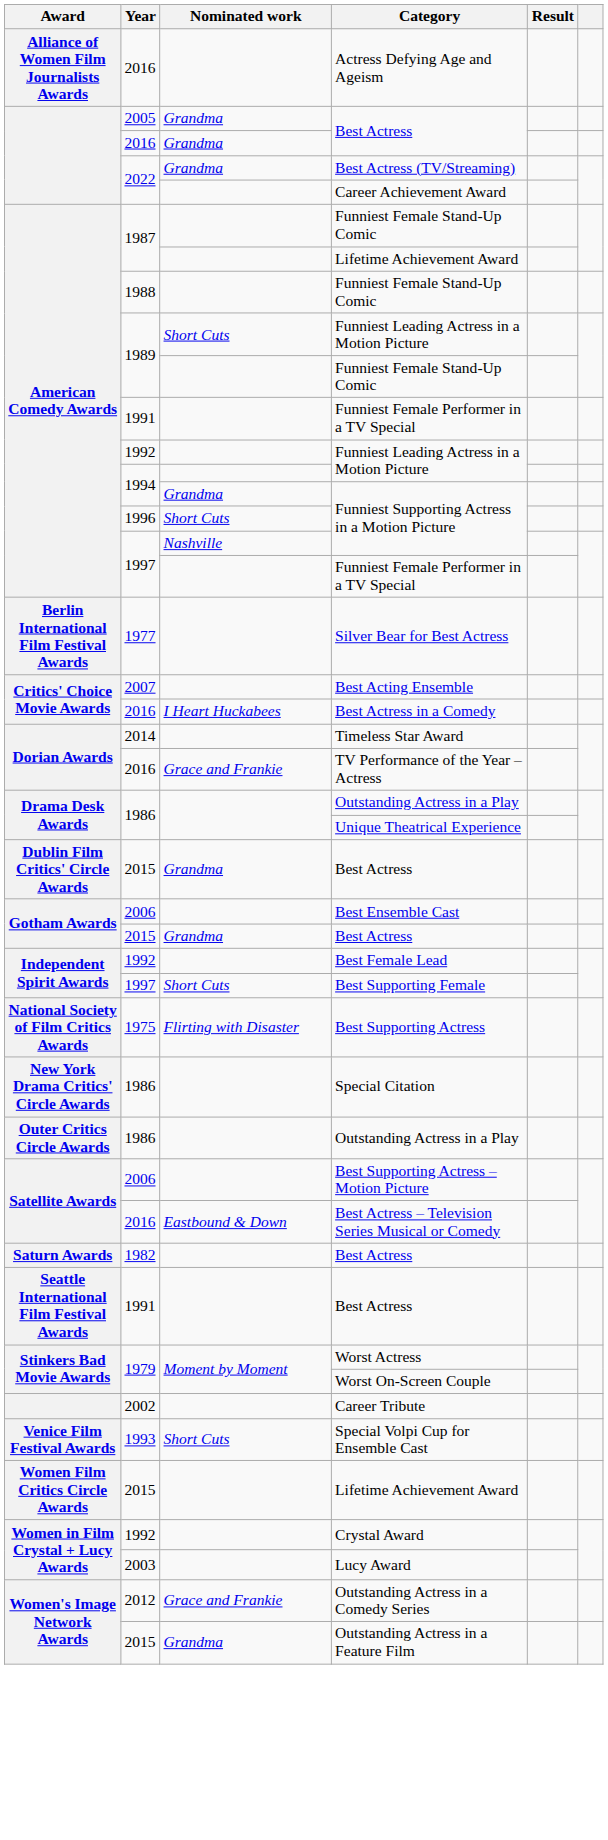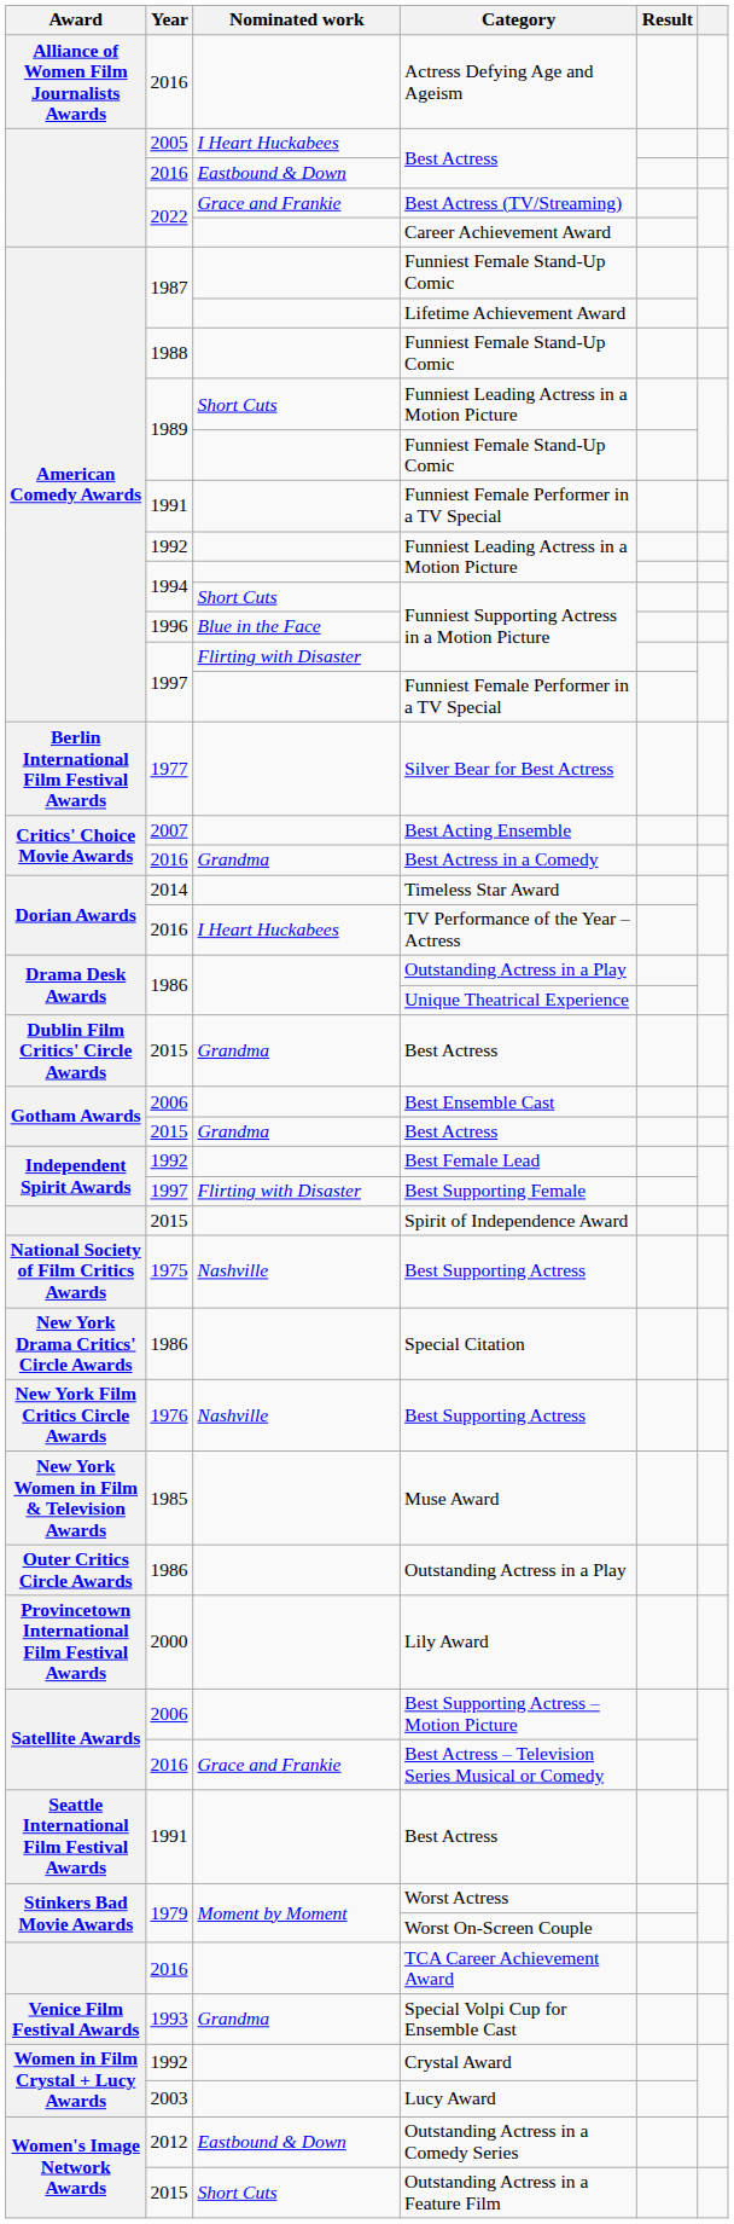 <table class="wikitable sortable plainrowheaders" style="width:99%;">
 <tr>
 <th scope="col" style="width:19%;">Award</th>
 <th scope="col" style="width:6%;">Year</th>
 <th scope="col" style="width:28%;">Nominated work</th>
 <th scope="col" style="width:32%;">Category</th>
 <th scope="col" style="width:8%;">Result</th>
 <th scope="col" style="width:4%;" class="unsortable"></th>
 </tr>
 <tr>
 <th scope="row"><a href='#'>Alliance of Women Film Journalists Awards</a></th>
 <td>2016</td>
 <td></td>
 <td>Actress Defying Age and Ageism</td>
 <td></td>
 <td style="text-align:center;"></td>
 </tr>
 <tr>
 <th scope="row" rowspan="4"></th>
 <td><a href='#'>2005</a></td>
-<td><em><a href='#'>Grandma</a></em></td>
+<td><em><a href='#'>I Heart Huckabees</a></em></td>
 <td rowspan="2"><a href='#'>Best Actress</a></td>
 <td></td>
 <td style="text-align:center;"></td>
 </tr>
 <tr>
 <td><a href='#'>2016</a></td>
-<td><em><a href='#'>Grandma</a></em></td>
+<td><em><a href='#'>Eastbound & Down</a></em></td>
 <td></td>
 <td style="text-align:center;"></td>
 </tr>
 <tr>
 <td rowspan="2"><a href='#'>2022</a></td>
-<td><em><a href='#'>Grandma</a></em></td>
+<td><em><a href='#'>Grace and Frankie</a></em></td>
 <td><a href='#'>Best Actress (TV/Streaming)</a></td>
 <td></td>
 <td style="text-align:center;" rowspan="2"></td>
 </tr>
 <tr>
 <td></td>
 <td>Career Achievement Award</td>
 <td></td>
 </tr>
 <tr>
 <th scope="row" rowspan="12"><a href='#'>American Comedy Awards</a></th>
 <td rowspan="2">1987</td>
 <td></td>
 <td>Funniest Female Stand-Up Comic</td>
 <td></td>
 <td style="text-align:center;" rowspan="2"></td>
 </tr>
 <tr>
 <td></td>
 <td>Lifetime Achievement Award</td>
 <td></td>
 </tr>
 <tr>
 <td>1988</td>
 <td></td>
 <td>Funniest Female Stand-Up Comic</td>
 <td></td>
 <td style="text-align:center;"></td>
 </tr>
 <tr>
 <td rowspan="2">1989</td>
 <td><em><a href='#'>Short Cuts</a></em></td>
 <td>Funniest Leading Actress in a Motion Picture</td>
 <td></td>
 <td style="text-align:center;" rowspan="2"></td>
 </tr>
 <tr>
 <td></td>
 <td>Funniest Female Stand-Up Comic</td>
 <td></td>
 </tr>
 <tr>
 <td>1991</td>
 <td></td>
 <td>Funniest Female Performer in a TV Special</td>
 <td></td>
 <td style="text-align:center;"></td>
 </tr>
 <tr>
 <td>1992</td>
 <td></td>
 <td rowspan="2">Funniest Leading Actress in a Motion Picture</td>
 <td></td>
 <td style="text-align:center;"></td>
 </tr>
 <tr>
 <td rowspan="2">1994</td>
 <td></td>
 <td></td>
 <td style="text-align:center;"></td>
 </tr>
 <tr>
-<td><em><a href='#'>Grandma</a></em></td>
+<td><em><a href='#'>Short Cuts</a></em></td>
 <td rowspan="3">Funniest Supporting Actress in a Motion Picture</td>
 <td></td>
 <td style="text-align:center;"></td>
 </tr>
 <tr>
 <td>1996</td>
-<td><em><a href='#'>Short Cuts</a></em></td>
+<td><em><a href='#'>Blue in the Face</a></em></td>
 <td></td>
 <td style="text-align:center;"></td>
 </tr>
 <tr>
 <td rowspan="2">1997</td>
-<td><em><a href='#'>Nashville</a></em></td>
+<td><em><a href='#'>Flirting with Disaster</a></em></td>
 <td></td>
 <td style="text-align:center;" rowspan="2"></td>
 </tr>
 <tr>
 <td></td>
 <td>Funniest Female Performer in a TV Special</td>
 <td></td>
 </tr>
 <tr>
 <th scope="row"><a href='#'>Berlin International Film Festival Awards</a></th>
 <td><a href='#'>1977</a></td>
 <td></td>
 <td><a href='#'>Silver Bear for Best Actress</a></td>
 <td></td>
 <td style="text-align:center;"></td>
 </tr>
 <tr>
 <th scope="row" rowspan="2"><a href='#'>Critics' Choice Movie Awards</a></th>
 <td><a href='#'>2007</a></td>
 <td></td>
 <td><a href='#'>Best Acting Ensemble</a></td>
 <td></td>
 <td style="text-align:center;"></td>
 </tr>
 <tr>
 <td><a href='#'>2016</a></td>
-<td><em><a href='#'>I Heart Huckabees</a></em></td>
+<td><em><a href='#'>Grandma</a></em></td>
 <td><a href='#'>Best Actress in a Comedy</a></td>
 <td></td>
 <td style="text-align:center;"></td>
 </tr>
 <tr>
 <th scope="row" rowspan="2"><a href='#'>Dorian Awards</a></th>
 <td>2014</td>
 <td></td>
 <td>Timeless Star Award</td>
 <td></td>
 <td style="text-align:center;" rowspan="2"></td>
 </tr>
 <tr>
 <td>2016</td>
-<td><em><a href='#'>Grace and Frankie</a></em></td>
+<td><em><a href='#'>I Heart Huckabees</a></em></td>
 <td>TV Performance of the Year – Actress</td>
 <td></td>
 </tr>
 <tr>
 <th scope="row" rowspan="2"><a href='#'>Drama Desk Awards</a></th>
 <td rowspan="2">1986</td>
 <td rowspan="2"></td>
 <td><a href='#'>Outstanding Actress in a Play</a></td>
 <td></td>
 <td style="text-align:center;" rowspan="2"></td>
 </tr>
 <tr>
 <td><a href='#'>Unique Theatrical Experience</a></td>
 <td></td>
 </tr>
 <tr>
 <th scope="row"><a href='#'>Dublin Film Critics' Circle Awards</a></th>
 <td>2015</td>
 <td><em><a href='#'>Grandma</a></em></td>
 <td>Best Actress</td>
 <td></td>
 <td style="text-align:center;"></td>
 </tr>
 <tr>
 <th scope="row" rowspan="2"><a href='#'>Gotham Awards</a></th>
 <td><a href='#'>2006</a></td>
 <td></td>
 <td><a href='#'>Best Ensemble Cast</a></td>
 <td></td>
 <td style="text-align:center;"></td>
 </tr>
 <tr>
 <td><a href='#'>2015</a></td>
 <td><em><a href='#'>Grandma</a></em></td>
 <td><a href='#'>Best Actress</a></td>
 <td></td>
 <td style="text-align:center;"></td>
 </tr>
 <tr>
 <th scope="row" rowspan="2"><a href='#'>Independent Spirit Awards</a></th>
 <td><a href='#'>1992</a></td>
 <td></td>
 <td><a href='#'>Best Female Lead</a></td>
 <td></td>
 <td style="text-align:center;" rowspan="2"></td>
 </tr>
 <tr>
 <td><a href='#'>1997</a></td>
-<td><em><a href='#'>Short Cuts</a></em></td>
+<td><em><a href='#'>Flirting with Disaster</a></em></td>
 <td><a href='#'>Best Supporting Female</a></td>
 <td></td>
 </tr>
 <tr>
+<th scope="row"></th>
+<td>2015</td>
+<td></td>
+<td>Spirit of Independence Award</td>
+<td></td>
+<td style="text-align:center;"></td>
+</tr>
+<tr>
 <th scope="row"><a href='#'>National Society of Film Critics Awards</a></th>
 <td><a href='#'>1975</a></td>
-<td><em><a href='#'>Flirting with Disaster</a></em></td>
+<td><em><a href='#'>Nashville</a></em></td>
 <td><a href='#'>Best Supporting Actress</a></td>
 <td></td>
 <td style="text-align:center;"></td>
 </tr>
 <tr>
 <th scope="row"><a href='#'>New York Drama Critics' Circle Awards</a></th>
 <td>1986</td>
 <td></td>
 <td>Special Citation</td>
 <td></td>
 <td style="text-align:center;"></td>
 </tr>
 <tr>
+<th scope="row"><a href='#'>New York Film Critics Circle Awards</a></th>
+<td><a href='#'>1976</a></td>
+<td><em><a href='#'>Nashville</a></em></td>
+<td><a href='#'>Best Supporting Actress</a></td>
+<td></td>
+<td style="text-align:center;"></td>
+</tr>
+<tr>
+<th scope="row"><a href='#'>New York Women in Film & Television Awards</a></th>
+<td>1985</td>
+<td></td>
+<td>Muse Award</td>
+<td></td>
+<td style="text-align:center;"></td>
+</tr>
+<tr>
 <th scope="row"><a href='#'>Outer Critics Circle Awards</a></th>
 <td>1986</td>
 <td></td>
 <td>Outstanding Actress in a Play</td>
+<td></td>
+<td style="text-align:center;"></td>
+</tr>
+<tr>
+<th scope="row"><a href='#'>Provincetown International Film Festival Awards</a></th>
+<td>2000</td>
+<td></td>
+<td>Lily Award</td>
 <td></td>
 <td style="text-align:center;"></td>
 </tr>
 <tr>
 <th scope="row" rowspan="2"><a href='#'>Satellite Awards</a></th>
 <td><a href='#'>2006</a></td>
 <td></td>
 <td><a href='#'>Best Supporting Actress – Motion Picture</a></td>
 <td></td>
 <td style="text-align:center;" rowspan="2"></td>
 </tr>
 <tr>
 <td><a href='#'>2016</a></td>
-<td><em><a href='#'>Eastbound & Down</a></em></td>
+<td><em><a href='#'>Grace and Frankie</a></em></td>
 <td><a href='#'>Best Actress – Television Series Musical or Comedy</a></td>
 <td></td>
-</tr>
-<tr>
-<th scope="row"><a href='#'>Saturn Awards</a></th>
-<td><a href='#'>1982</a></td>
-<td></td>
-<td><a href='#'>Best Actress</a></td>
-<td></td>
-<td style="text-align:center;"></td>
 </tr>
 <tr>
 <th scope="row"><a href='#'>Seattle International Film Festival Awards</a></th>
 <td>1991</td>
 <td></td>
 <td>Best Actress</td>
 <td></td>
 <td style="text-align:center;"></td>
 </tr>
 <tr>
 <th scope="row" rowspan="2"><a href='#'>Stinkers Bad Movie Awards</a></th>
 <td rowspan="2"><a href='#'>1979</a></td>
 <td rowspan="2"><em><a href='#'>Moment by Moment</a></em></td>
 <td>Worst Actress</td>
 <td></td>
 <td style="text-align:center;" rowspan="2"></td>
 </tr>
 <tr>
 <td>Worst On-Screen Couple</td>
 <td></td>
 </tr>
 <tr>
 <th scope="row"></th>
-<td>2002</td>
+<td><a href='#'>2016</a></td>
 <td></td>
-<td>Career Tribute</td>
+<td><a href='#'>TCA Career Achievement Award</a></td>
 <td></td>
 <td style="text-align:center;"></td>
 </tr>
 <tr>
 <th scope="row"><a href='#'>Venice Film Festival Awards</a></th>
 <td><a href='#'>1993</a></td>
-<td><em><a href='#'>Short Cuts</a></em></td>
+<td><em><a href='#'>Grandma</a></em></td>
 <td>Special Volpi Cup for Ensemble Cast</td>
-<td></td>
-<td style="text-align:center;"></td>
-</tr>
-<tr>
-<th scope="row"><a href='#'>Women Film Critics Circle Awards</a></th>
-<td>2015</td>
-<td></td>
-<td>Lifetime Achievement Award</td>
 <td></td>
 <td style="text-align:center;"></td>
 </tr>
 <tr>
 <th scope="row" rowspan="2"><a href='#'>Women in Film Crystal + Lucy Awards</a></th>
 <td>1992</td>
 <td></td>
 <td>Crystal Award</td>
 <td></td>
 <td style="text-align:center;" rowspan="2"></td>
 </tr>
 <tr>
 <td>2003</td>
 <td></td>
 <td>Lucy Award</td>
 <td></td>
 </tr>
 <tr>
 <th scope="row" rowspan="2"><a href='#'>Women's Image Network Awards</a></th>
 <td>2012</td>
-<td><em><a href='#'>Grace and Frankie</a></em></td>
+<td><em><a href='#'>Eastbound & Down</a></em></td>
 <td>Outstanding Actress in a Comedy Series</td>
 <td></td>
 <td style="text-align:center;"></td>
 </tr>
 <tr>
 <td>2015</td>
-<td><em><a href='#'>Grandma</a></em></td>
+<td><em><a href='#'>Short Cuts</a></em></td>
 <td>Outstanding Actress in a Feature Film</td>
 <td></td>
 <td style="text-align:center;"></td>
 </tr>
 </table>
